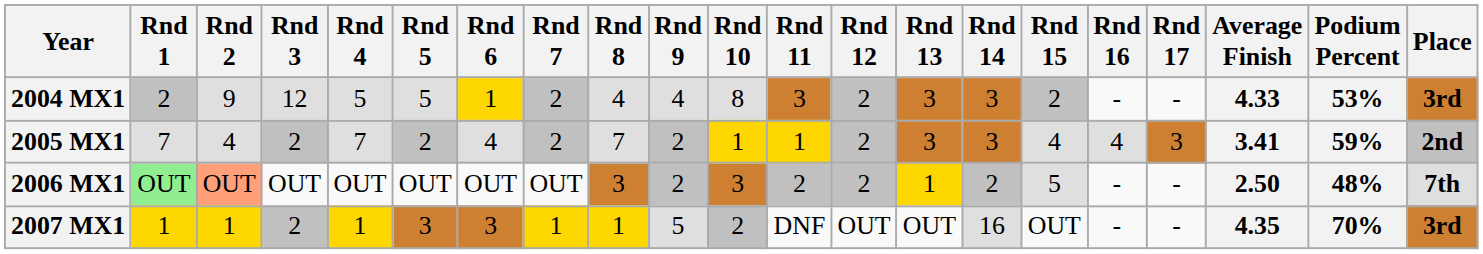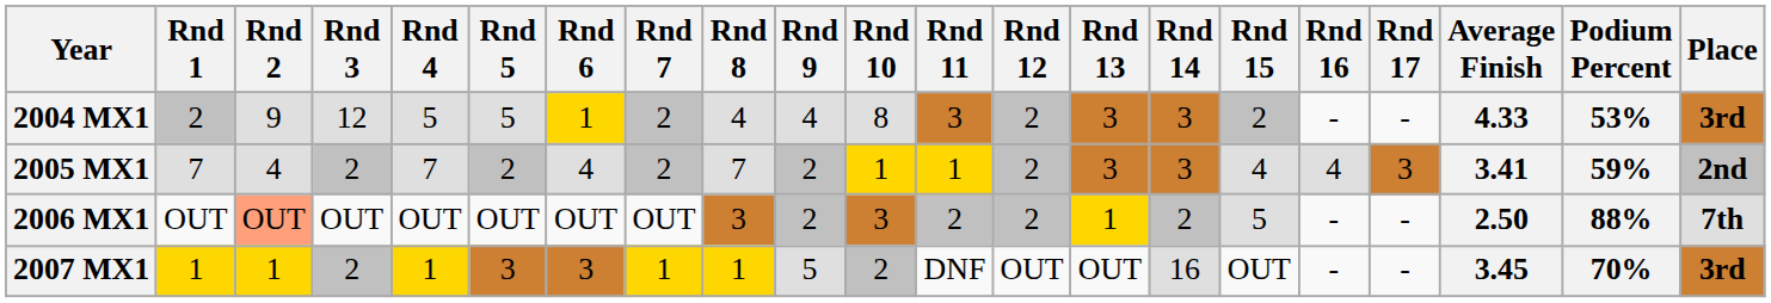 <table class="wikitable" style="font-size: 85%; text-align:center">
 <tr valign="top">
 <th valign="middle">Year</th>
 <th>Rnd<br>1</th>
 <th>Rnd<br>2</th>
 <th>Rnd<br>3</th>
 <th>Rnd<br>4</th>
 <th>Rnd<br>5</th>
 <th>Rnd<br>6</th>
 <th>Rnd<br>7</th>
 <th>Rnd<br>8</th>
 <th>Rnd<br>9</th>
 <th>Rnd<br>10</th>
 <th>Rnd<br>11</th>
 <th>Rnd<br>12</th>
 <th>Rnd<br>13</th>
 <th>Rnd<br>14</th>
 <th>Rnd<br>15</th>
 <th>Rnd<br>16</th>
 <th>Rnd<br>17</th>
 <th valign="middle">Average<br>Finish</th>
 <th valign="middle">Podium<br>Percent</th>
 <th valign="middle">Place</th>
 </tr>
 <tr>
 <th>2004 MX1</th>
 <td style="background: silver;">2</td>
 <td style="background:#dfdfdf;">9</td>
 <td style="background:#dfdfdf;">12</td>
 <td style="background:#dfdfdf;">5</td>
 <td style="background:#dfdfdf;">5</td>
 <td style="background: gold;">1</td>
 <td style="background: silver;">2</td>
 <td style="background:#dfdfdf;">4</td>
 <td style="background:#dfdfdf;">4</td>
 <td style="background:#dfdfdf;">8</td>
 <td style="background:#CD7F32;">3</td>
 <td style="background: silver;">2</td>
 <td style="background:#CD7F32;">3</td>
 <td style="background:#CD7F32;">3</td>
 <td style="background: silver;">2</td>
 <td>-</td>
 <td>-</td>
 <th>4.33</th>
 <th>53%</th>
 <th style="background:#CD7F32;">3rd</th>
 </tr>
 <tr>
 <th>2005 MX1</th>
 <td style="background:#dfdfdf;">7</td>
 <td style="background:#dfdfdf;">4</td>
 <td style="background: silver;">2</td>
 <td style="background:#dfdfdf;">7</td>
 <td style="background: silver;">2</td>
 <td style="background:#dfdfdf;">4</td>
 <td style="background: silver;">2</td>
 <td style="background:#dfdfdf;">7</td>
 <td style="background: silver;">2</td>
 <td style="background: gold;">1</td>
 <td style="background: gold;">1</td>
 <td style="background: silver;">2</td>
 <td style="background:#CD7F32;">3</td>
 <td style="background:#CD7F32;">3</td>
 <td style="background:#dfdfdf;">4</td>
 <td style="background:#dfdfdf;">4</td>
 <td style="background:#CD7F32;">3</td>
 <th>3.41</th>
 <th>59%</th>
 <th style="background: silver;">2nd</th>
 </tr>
 <tr>
 <th>2006 MX1</th>
-<td style="background: lightgreen;">OUT</td>
+<td>OUT</td>
 <td style="background: lightsalmon;">OUT</td>
 <td>OUT</td>
 <td>OUT</td>
 <td>OUT</td>
 <td>OUT</td>
 <td>OUT</td>
 <td style="background:#CD7F32;">3</td>
 <td style="background: silver;">2</td>
 <td style="background:#CD7F32;">3</td>
 <td style="background: silver;">2</td>
 <td style="background: silver;">2</td>
 <td style="background: gold;">1</td>
 <td style="background: silver;">2</td>
 <td style="background:#dfdfdf;">5</td>
 <td>-</td>
 <td>-</td>
 <th>2.50</th>
-<th>48%</th>
+<th>88%</th>
 <th style="background:#dfdfdf;">7th</th>
 </tr>
 <tr>
 <th>2007 MX1</th>
 <td style="background: gold;">1</td>
 <td style="background: gold;">1</td>
 <td style="background: silver;">2</td>
 <td style="background: gold;">1</td>
 <td style="background:#CD7F32;">3</td>
 <td style="background:#CD7F32;">3</td>
 <td style="background: gold;">1</td>
 <td style="background: gold;">1</td>
 <td style="background:#dfdfdf;">5</td>
 <td style="background: silver;">2</td>
 <td>DNF</td>
 <td>OUT</td>
 <td>OUT</td>
 <td style="background:#dfdfdf;">16</td>
 <td>OUT</td>
 <td>-</td>
 <td>-</td>
-<th>4.35</th>
+<th>3.45</th>
 <th>70%</th>
 <th style="background:#CD7F32;">3rd</th>
 </tr>
 </table>
